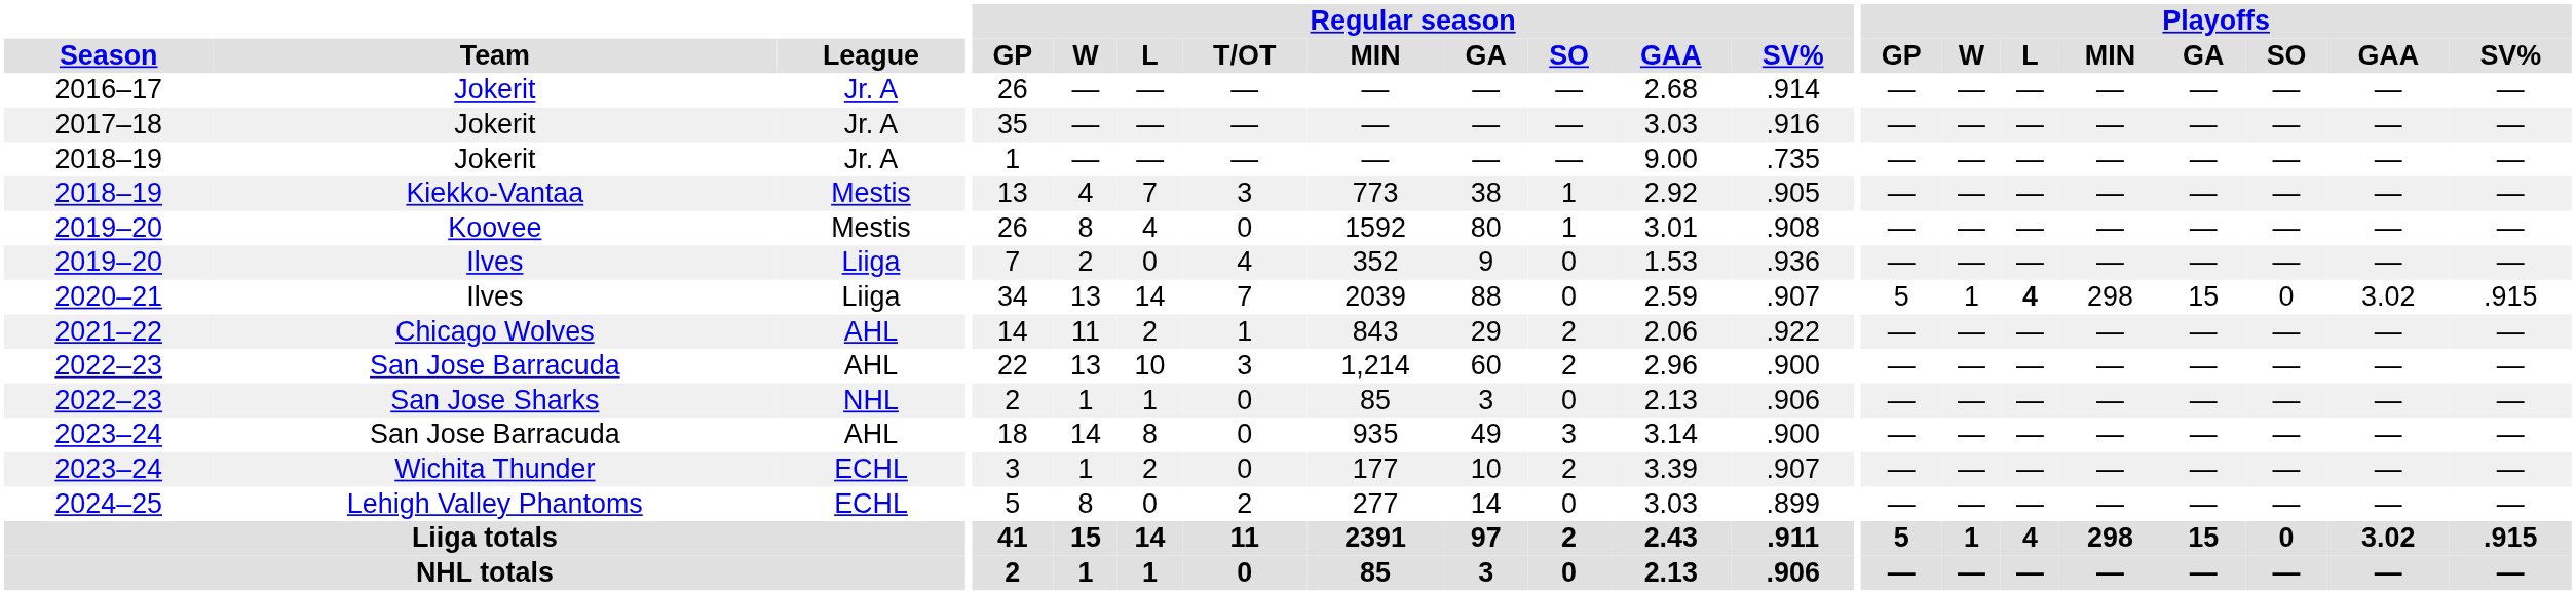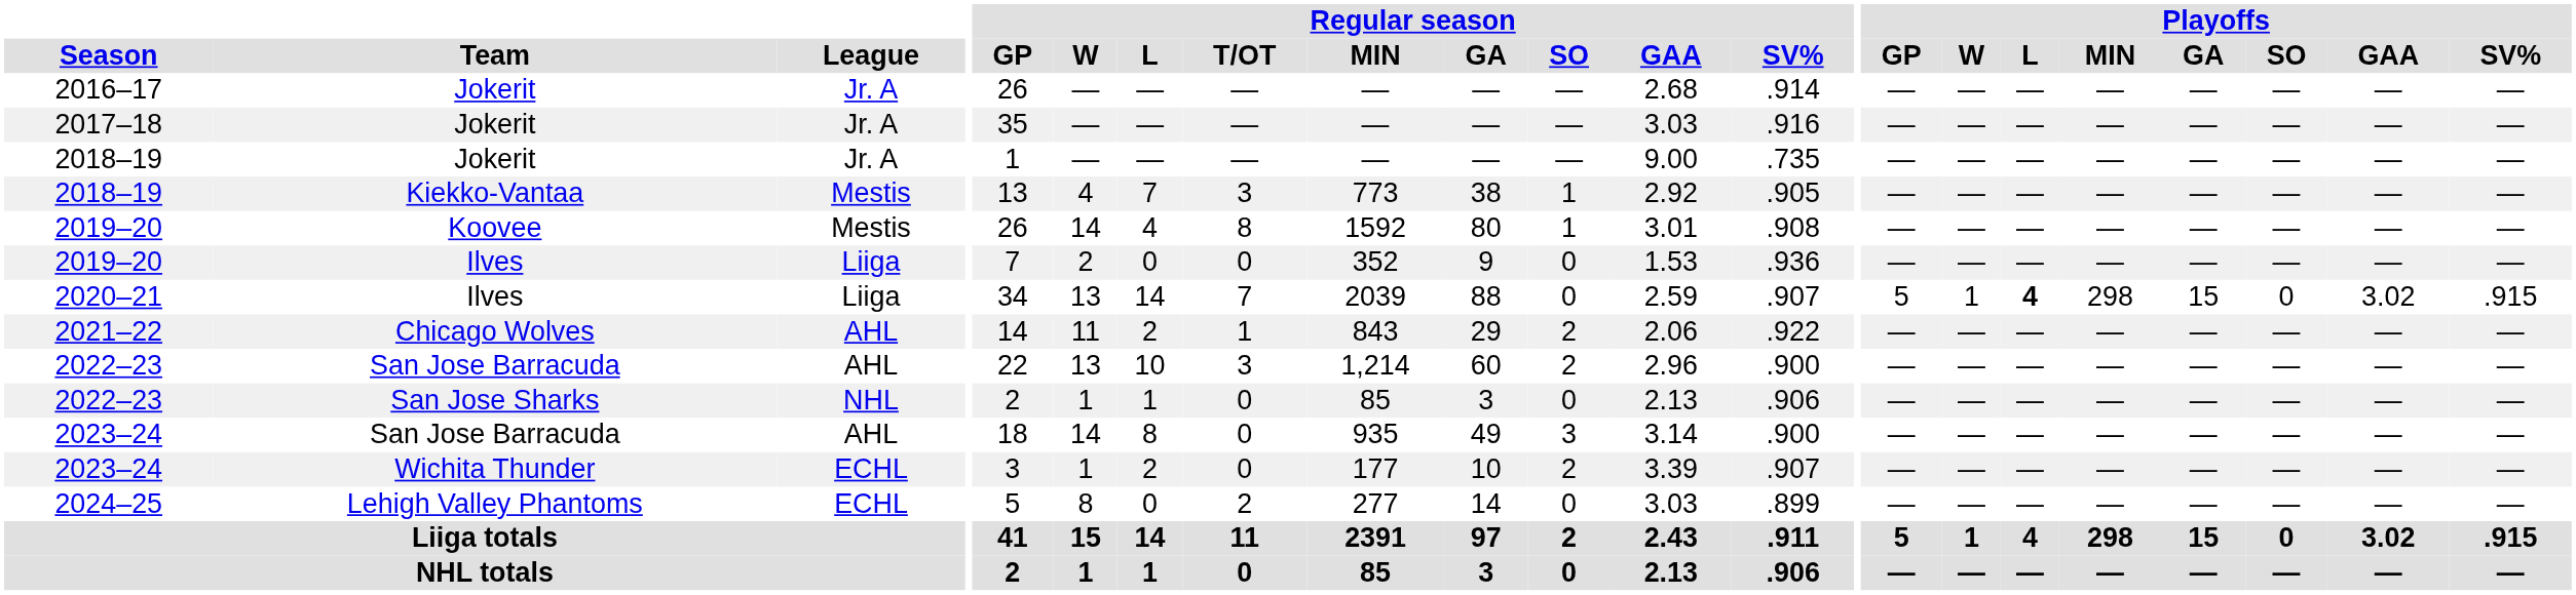 <table border="0" cellpadding="1" cellspacing="0" style="text-align:center; width:75%">
 <tr>
 <th colspan="3" bgcolor="#ffffff"></th>
 <th rowspan="99" bgcolor="#ffffff"></th>
 <th colspan="9" bgcolor="#e0e0e0"><a href='#'>Regular season</a></th>
 <th rowspan="99" bgcolor="#ffffff"></th>
 <th colspan="8" bgcolor="#e0e0e0"><a href='#'>Playoffs</a></th>
 </tr>
 <tr bgcolor="#e0e0e0">
 <th><a href='#'>Season</a></th>
 <th>Team</th>
 <th>League</th>
 <th>GP</th>
 <th>W</th>
 <th>L</th>
 <th>T/OT</th>
 <th>MIN</th>
 <th>GA</th>
 <th><a href='#'>SO</a></th>
 <th><a href='#'>GAA</a></th>
 <th><a href='#'>SV%</a></th>
 <th>GP</th>
 <th>W</th>
 <th>L</th>
 <th>MIN</th>
 <th>GA</th>
 <th>SO</th>
 <th>GAA</th>
 <th>SV%</th>
 </tr>
 <tr>
 <td>2016–17</td>
 <td><a href='#'>Jokerit</a></td>
 <td><a href='#'>Jr. A</a></td>
 <td>26</td>
 <td>—</td>
 <td>—</td>
 <td>—</td>
 <td>—</td>
 <td>—</td>
 <td>—</td>
 <td>2.68</td>
 <td>.914</td>
 <td>—</td>
 <td>—</td>
 <td>—</td>
 <td>—</td>
 <td>—</td>
 <td>—</td>
 <td>—</td>
 <td>—</td>
 </tr>
 <tr bgcolor="#f0f0f0">
 <td>2017–18</td>
 <td>Jokerit</td>
 <td>Jr. A</td>
 <td>35</td>
 <td>—</td>
 <td>—</td>
 <td>—</td>
 <td>—</td>
 <td>—</td>
 <td>—</td>
 <td>3.03</td>
 <td>.916</td>
 <td>—</td>
 <td>—</td>
 <td>—</td>
 <td>—</td>
 <td>—</td>
 <td>—</td>
 <td>—</td>
 <td>—</td>
 </tr>
 <tr>
 <td>2018–19</td>
 <td>Jokerit</td>
 <td>Jr. A</td>
 <td>1</td>
 <td>—</td>
 <td>—</td>
 <td>—</td>
 <td>—</td>
 <td>—</td>
 <td>—</td>
 <td>9.00</td>
 <td>.735</td>
 <td>—</td>
 <td>—</td>
 <td>—</td>
 <td>—</td>
 <td>—</td>
 <td>—</td>
 <td>—</td>
 <td>—</td>
 </tr>
 <tr bgcolor="#f0f0f0">
 <td><a href='#'>2018–19</a></td>
 <td><a href='#'>Kiekko-Vantaa</a></td>
 <td><a href='#'>Mestis</a></td>
 <td>13</td>
 <td>4</td>
 <td>7</td>
 <td>3</td>
 <td>773</td>
 <td>38</td>
 <td>1</td>
 <td>2.92</td>
 <td>.905</td>
 <td>—</td>
 <td>—</td>
 <td>—</td>
 <td>—</td>
 <td>—</td>
 <td>—</td>
 <td>—</td>
 <td>—</td>
 </tr>
 <tr>
 <td><a href='#'>2019–20</a></td>
 <td><a href='#'>Koovee</a></td>
 <td>Mestis</td>
 <td>26</td>
+<td>14</td>
+<td>4</td>
 <td>8</td>
-<td>4</td>
-<td>0</td>
 <td>1592</td>
 <td>80</td>
 <td>1</td>
 <td>3.01</td>
 <td>.908</td>
 <td>—</td>
 <td>—</td>
 <td>—</td>
 <td>—</td>
 <td>—</td>
 <td>—</td>
 <td>—</td>
 <td>—</td>
 </tr>
 <tr bgcolor="#f0f0f0">
 <td><a href='#'>2019–20</a></td>
 <td><a href='#'>Ilves</a></td>
 <td><a href='#'>Liiga</a></td>
 <td>7</td>
 <td>2</td>
 <td>0</td>
-<td>4</td>
+<td>0</td>
 <td>352</td>
 <td>9</td>
 <td>0</td>
 <td>1.53</td>
 <td>.936</td>
 <td>—</td>
 <td>—</td>
 <td>—</td>
 <td>—</td>
 <td>—</td>
 <td>—</td>
 <td>—</td>
 <td>—</td>
 </tr>
 <tr>
 <td><a href='#'>2020–21</a></td>
 <td>Ilves</td>
 <td>Liiga</td>
 <td>34</td>
 <td>13</td>
 <td>14</td>
 <td>7</td>
 <td>2039</td>
 <td>88</td>
 <td>0</td>
 <td>2.59</td>
 <td>.907</td>
 <td>5</td>
 <td>1</td>
 <td><strong>4</strong></td>
 <td>298</td>
 <td>15</td>
 <td>0</td>
 <td>3.02</td>
 <td>.915</td>
 </tr>
 <tr bgcolor="#f0f0f0">
 <td><a href='#'>2021–22</a></td>
 <td><a href='#'>Chicago Wolves</a></td>
 <td><a href='#'>AHL</a></td>
 <td>14</td>
 <td>11</td>
 <td>2</td>
 <td>1</td>
 <td>843</td>
 <td>29</td>
 <td>2</td>
 <td>2.06</td>
 <td>.922</td>
 <td>—</td>
 <td>—</td>
 <td>—</td>
 <td>—</td>
 <td>—</td>
 <td>—</td>
 <td>—</td>
 <td>—</td>
 </tr>
 <tr>
 <td><a href='#'>2022–23</a></td>
 <td><a href='#'>San Jose Barracuda</a></td>
 <td>AHL</td>
 <td>22</td>
 <td>13</td>
 <td>10</td>
 <td>3</td>
 <td>1,214</td>
 <td>60</td>
 <td>2</td>
 <td>2.96</td>
 <td>.900</td>
 <td>—</td>
 <td>—</td>
 <td>—</td>
 <td>—</td>
 <td>—</td>
 <td>—</td>
 <td>—</td>
 <td>—</td>
 </tr>
 <tr bgcolor="#f0f0f0">
 <td><a href='#'>2022–23</a></td>
 <td><a href='#'>San Jose Sharks</a></td>
 <td><a href='#'>NHL</a></td>
 <td>2</td>
 <td>1</td>
 <td>1</td>
 <td>0</td>
 <td>85</td>
 <td>3</td>
 <td>0</td>
 <td>2.13</td>
 <td>.906</td>
 <td>—</td>
 <td>—</td>
 <td>—</td>
 <td>—</td>
 <td>—</td>
 <td>—</td>
 <td>—</td>
 <td>—</td>
 </tr>
 <tr>
 <td><a href='#'>2023–24</a></td>
 <td>San Jose Barracuda</td>
 <td>AHL</td>
 <td>18</td>
 <td>14</td>
 <td>8</td>
 <td>0</td>
 <td>935</td>
 <td>49</td>
 <td>3</td>
 <td>3.14</td>
 <td>.900</td>
 <td>—</td>
 <td>—</td>
 <td>—</td>
 <td>—</td>
 <td>—</td>
 <td>—</td>
 <td>—</td>
 <td>—</td>
 </tr>
 <tr bgcolor="#f0f0f0">
 <td><a href='#'>2023–24</a></td>
 <td><a href='#'>Wichita Thunder</a></td>
 <td><a href='#'>ECHL</a></td>
 <td>3</td>
 <td>1</td>
 <td>2</td>
 <td>0</td>
 <td>177</td>
 <td>10</td>
 <td>2</td>
 <td>3.39</td>
 <td>.907</td>
 <td>—</td>
 <td>—</td>
 <td>—</td>
 <td>—</td>
 <td>—</td>
 <td>—</td>
 <td>—</td>
 <td>—</td>
 </tr>
 <tr>
 <td><a href='#'>2024–25</a></td>
 <td><a href='#'>Lehigh Valley Phantoms</a></td>
 <td><a href='#'>ECHL</a></td>
 <td>5</td>
 <td>8</td>
 <td>0</td>
 <td>2</td>
 <td>277</td>
 <td>14</td>
 <td>0</td>
 <td>3.03</td>
 <td>.899</td>
 <td>—</td>
 <td>—</td>
 <td>—</td>
 <td>—</td>
 <td>—</td>
 <td>—</td>
 <td>—</td>
 <td>—</td>
 </tr>
 <tr bgcolor="#e0e0e0">
 <th colspan="3">Liiga totals</th>
 <th>41</th>
 <th>15</th>
 <th>14</th>
 <th>11</th>
 <th>2391</th>
 <th>97</th>
 <th>2</th>
 <th>2.43</th>
 <th>.911</th>
 <th>5</th>
 <th>1</th>
 <th>4</th>
 <th>298</th>
 <th>15</th>
 <th>0</th>
 <th>3.02</th>
 <th>.915</th>
 </tr>
 <tr bgcolor="#e0e0e0">
 <th colspan="3">NHL totals</th>
 <th>2</th>
 <th>1</th>
 <th>1</th>
 <th>0</th>
 <th>85</th>
 <th>3</th>
 <th>0</th>
 <th>2.13</th>
 <th>.906</th>
 <th>—</th>
 <th>—</th>
 <th>—</th>
 <th>—</th>
 <th>—</th>
 <th>—</th>
 <th>—</th>
 <th>—</th>
 </tr>
 </table>
